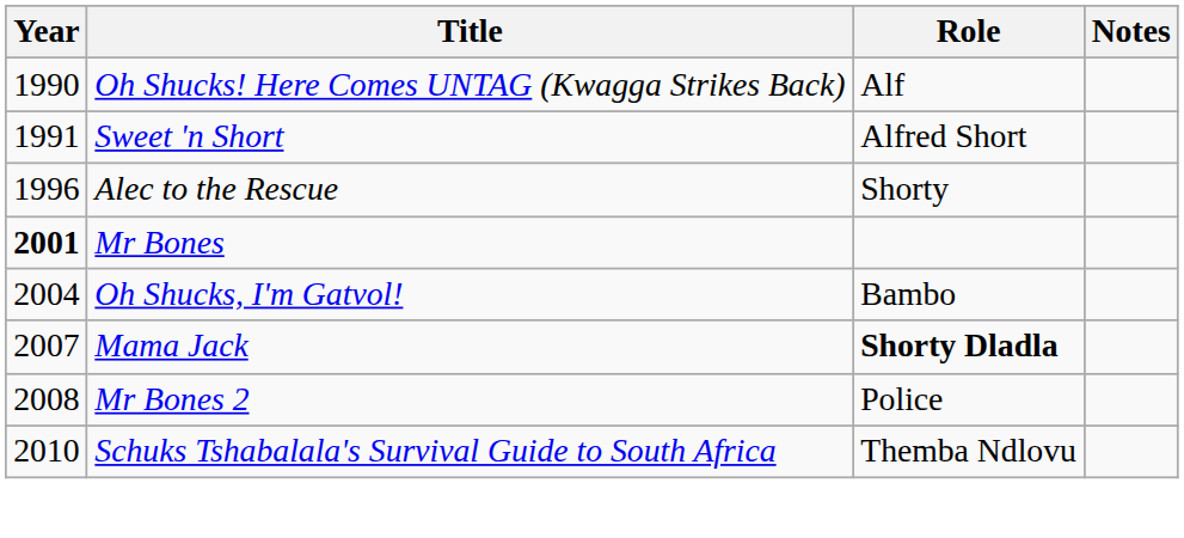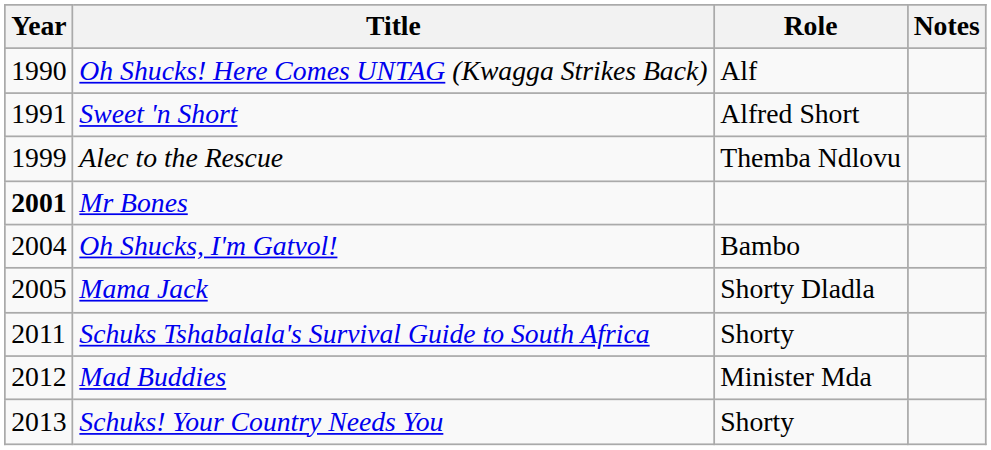 <table class = "wikitable sortable">
 <tr>
 <th>Year</th>
 <th>Title</th>
 <th>Role</th>
 <th class = "unsortable">Notes</th>
 </tr>
 <tr>
 <td>1990</td>
 <td><em><a href='#'>Oh Shucks! Here Comes UNTAG</a> (Kwagga Strikes Back)</em></td>
 <td>Alf</td>
 <td></td>
 </tr>
 <tr>
 <td>1991</td>
 <td><em><a href='#'>Sweet 'n Short</a></em></td>
 <td>Alfred Short</td>
 <td></td>
 </tr>
 <tr>
-<td>1996</td>
+<td>1999</td>
 <td><em>Alec to the Rescue</em></td>
-<td>Shorty</td>
+<td>Themba Ndlovu</td>
 <td></td>
 </tr>
 <tr>
 <td><strong>2001</strong></td>
 <td><em><a href='#'>Mr Bones</a></em></td>
 <td></td>
 <td></td>
 </tr>
 <tr>
 <td>2004</td>
 <td><em><a href='#'>Oh Shucks, I'm Gatvol!</a></em></td>
 <td>Bambo</td>
 <td></td>
 </tr>
 <tr>
-<td>2007</td>
+<td>2005</td>
 <td><em><a href='#'>Mama Jack</a></em></td>
-<td><strong>Shorty Dladla</strong></td>
+<td>Shorty Dladla</td>
 <td></td>
 </tr>
 <tr>
-<td>2008</td>
-<td><em><a href='#'>Mr Bones 2</a></em></td>
-<td>Police</td>
+<td>2011</td>
+<td><em><a href='#'>Schuks Tshabalala's Survival Guide to South Africa</a></em></td>
+<td>Shorty</td>
 <td></td>
 </tr>
 <tr>
-<td>2010</td>
-<td><em><a href='#'>Schuks Tshabalala's Survival Guide to South Africa</a></em></td>
-<td>Themba Ndlovu</td>
+<td>2012</td>
+<td><em><a href='#'>Mad Buddies</a></em></td>
+<td>Minister Mda</td>
+<td></td>
+</tr>
+<tr>
+<td>2013</td>
+<td><em><a href='#'>Schuks! Your Country Needs You</a></em></td>
+<td>Shorty</td>
 <td></td>
 </tr>
 </table>
